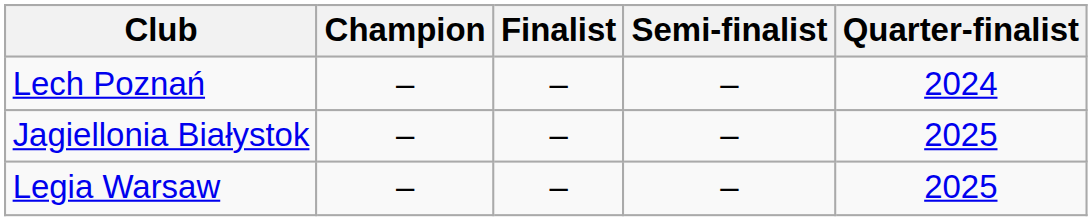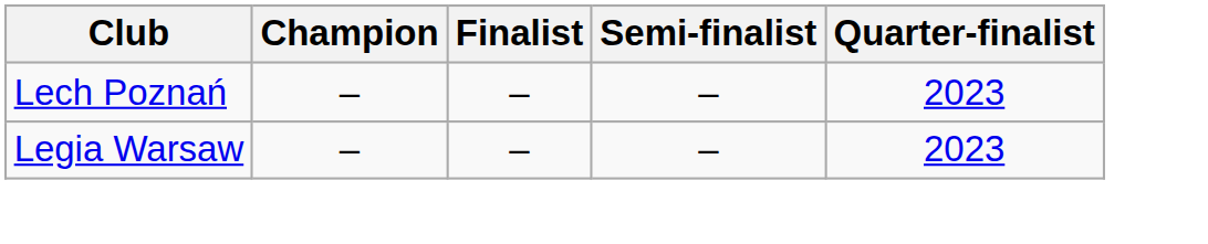 <table class="wikitable" style="text-align:center">
 <tr>
 <th>Club</th>
 <th>Champion</th>
 <th>Finalist</th>
 <th>Semi-finalist</th>
 <th>Quarter-finalist</th>
 </tr>
 <tr>
 <td style="text-align:left"><a href='#'>Lech Poznań</a></td>
 <td>–</td>
 <td>–</td>
 <td>–</td>
-<td><a href='#'>2024</a></td>
-</tr>
-<tr>
-<td style="text-align:left"><a href='#'>Jagiellonia Białystok</a></td>
-<td>–</td>
-<td>–</td>
-<td>–</td>
-<td><a href='#'>2025</a></td>
+<td><a href='#'>2023</a></td>
 </tr>
 <tr>
 <td style="text-align:left"><a href='#'>Legia Warsaw</a></td>
 <td>–</td>
 <td>–</td>
 <td>–</td>
-<td><a href='#'>2025</a></td>
+<td><a href='#'>2023</a></td>
 </tr>
 </table>
